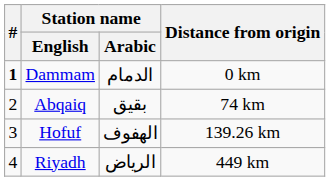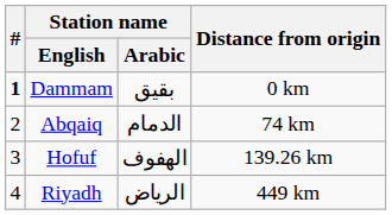 <table class="wikitable" style="text-align: center;">
 <tr>
 <th rowspan = "2">#</th>
 <th colspan = "2">Station name</th>
 <th rowspan = "2">Distance from origin</th>
 </tr>
 <tr>
 <th>English</th>
 <th>Arabic</th>
 </tr>
 <tr>
 <td><strong>1</strong></td>
 <td align="center"><a href='#'>Dammam</a></td>
-<td>الدمام</td>
+<td>بقيق</td>
 <td>0 km</td>
 </tr>
 <tr>
 <td>2</td>
 <td align="center"><a href='#'>Abqaiq</a></td>
-<td>بقيق</td>
+<td>الدمام</td>
 <td>74 km</td>
 </tr>
 <tr>
 <td>3</td>
 <td align="center"><a href='#'>Hofuf</a></td>
 <td>الهفوف</td>
 <td>139.26 km</td>
 </tr>
 <tr>
 <td>4</td>
 <td align="center"><a href='#'>Riyadh</a></td>
 <td>الرياض</td>
 <td>449 km</td>
 </tr>
 </table>
